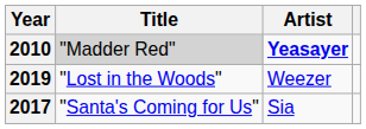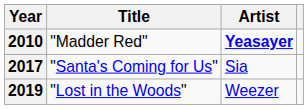 <table class="wikitable sortable">
 <tr>
 <th scope="col">Year</th>
 <th scope="col">Title</th>
 <th scope="col">Artist</th>
 <th scope="col" class="unsortable"></th>
 </tr>
 <tr>
 <th scope=row>2010</th>
-<td style="background: lightgrey;">"Madder Red"</td>
+<td>"Madder Red"</td>
 <td><strong><a href='#'>Yeasayer</a></strong></td>
+<td style="text-align:center;"></td>
+</tr>
+<tr>
+<th scope=row>2017</th>
+<td>"<a href='#'>Santa's Coming for Us</a>"</td>
+<td><a href='#'>Sia</a></td>
 <td style="text-align:center;"></td>
 </tr>
 <tr>
 <th scope=row>2019</th>
 <td>"<a href='#'>Lost in the Woods</a>"</td>
 <td><a href='#'>Weezer</a></td>
 <td style="text-align:center;"></td>
 </tr>
-<tr>
-<th scope=row>2017</th>
-<td>"<a href='#'>Santa's Coming for Us</a>"</td>
-<td><a href='#'>Sia</a></td>
-<td style="text-align:center;"></td>
-</tr>
 </table>
